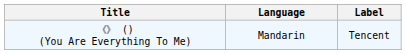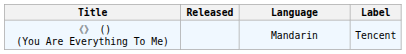 <table class="wikitable" width="60%" style="text-align:center">
 <tr>
 <th>Title</th>
+<th>Released</th>
 <th width="28%">Language</th>
 <th>Label</th>
 </tr>
 <tr bgcolor="#F0F8FF">
 <td>《》 ()<br>(You Are Everything To Me)</td>
+<td></td>
 <td>Mandarin</td>
 <td>Tencent</td>
 </tr>
 </table>
